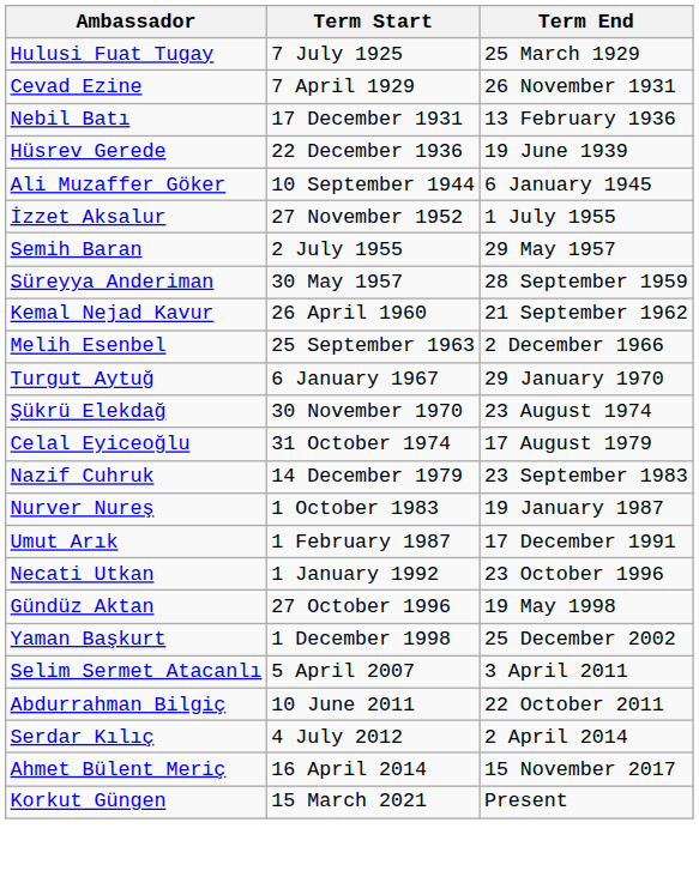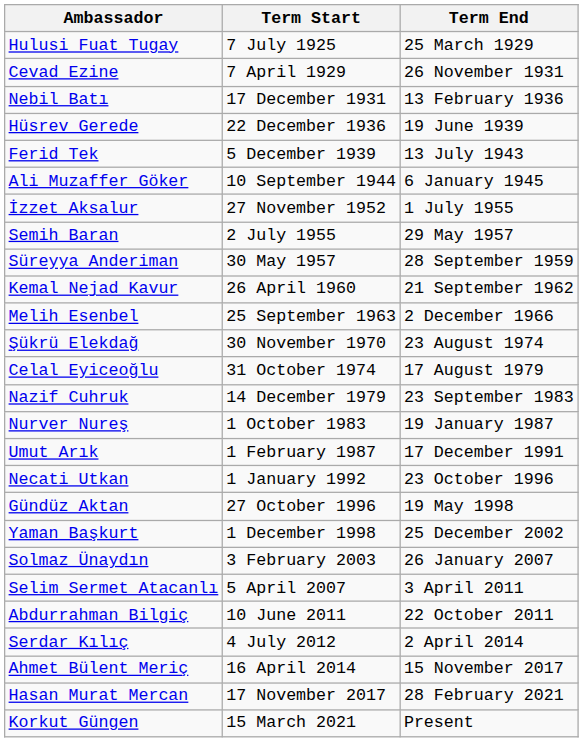 <table class="wikitable">
 <tr>
 <th>Ambassador</th>
 <th>Term Start</th>
 <th>Term End</th>
 </tr>
 <tr>
 <td><a href='#'>Hulusi Fuat Tugay</a></td>
 <td>7 July 1925</td>
 <td>25 March 1929</td>
 </tr>
 <tr>
 <td><a href='#'>Cevad Ezine</a></td>
 <td>7 April 1929</td>
 <td>26 November 1931</td>
 </tr>
 <tr>
 <td><a href='#'>Nebil Batı</a></td>
 <td>17 December 1931</td>
 <td>13 February 1936</td>
 </tr>
 <tr>
 <td><a href='#'>Hüsrev Gerede</a></td>
 <td>22 December 1936</td>
 <td>19 June 1939</td>
+</tr>
+<tr>
+<td><a href='#'>Ferid Tek</a></td>
+<td>5 December 1939</td>
+<td>13 July 1943</td>
 </tr>
 <tr>
 <td><a href='#'>Ali Muzaffer Göker</a></td>
 <td>10 September 1944</td>
 <td>6 January 1945</td>
 </tr>
 <tr>
 <td><a href='#'>İzzet Aksalur</a></td>
 <td>27 November 1952</td>
 <td>1 July 1955</td>
 </tr>
 <tr>
 <td><a href='#'>Semih Baran</a></td>
 <td>2 July 1955</td>
 <td>29 May 1957</td>
 </tr>
 <tr>
 <td><a href='#'>Süreyya Anderiman</a></td>
 <td>30 May 1957</td>
 <td>28 September 1959</td>
 </tr>
 <tr>
 <td><a href='#'>Kemal Nejad Kavur</a></td>
 <td>26 April 1960</td>
 <td>21 September 1962</td>
 </tr>
 <tr>
 <td><a href='#'>Melih Esenbel</a></td>
 <td>25 September 1963</td>
 <td>2 December 1966</td>
-</tr>
-<tr>
-<td><a href='#'>Turgut Aytuğ</a></td>
-<td>6 January 1967</td>
-<td>29 January 1970</td>
 </tr>
 <tr>
 <td><a href='#'>Şükrü Elekdağ</a></td>
 <td>30 November 1970</td>
 <td>23 August 1974</td>
 </tr>
 <tr>
 <td><a href='#'>Celal Eyiceoğlu</a></td>
 <td>31 October 1974</td>
 <td>17 August 1979</td>
 </tr>
 <tr>
 <td><a href='#'>Nazif Cuhruk</a></td>
 <td>14 December 1979</td>
 <td>23 September 1983</td>
 </tr>
 <tr>
 <td><a href='#'>Nurver Nureş</a></td>
 <td>1 October 1983</td>
 <td>19 January 1987</td>
 </tr>
 <tr>
 <td><a href='#'>Umut Arık</a></td>
 <td>1 February 1987</td>
 <td>17 December 1991</td>
 </tr>
 <tr>
 <td><a href='#'>Necati Utkan</a></td>
 <td>1 January 1992</td>
 <td>23 October 1996</td>
 </tr>
 <tr>
 <td><a href='#'>Gündüz Aktan</a></td>
 <td>27 October 1996</td>
 <td>19 May 1998</td>
 </tr>
 <tr>
 <td><a href='#'>Yaman Başkurt</a></td>
 <td>1 December 1998</td>
 <td>25 December 2002</td>
 </tr>
 <tr>
+<td><a href='#'>Solmaz Ünaydın</a></td>
+<td>3 February 2003</td>
+<td>26 January 2007</td>
+</tr>
+<tr>
 <td><a href='#'>Selim Sermet Atacanlı</a></td>
 <td>5 April 2007</td>
 <td>3 April 2011</td>
 </tr>
 <tr>
 <td><a href='#'>Abdurrahman Bilgiç</a></td>
 <td>10 June 2011</td>
 <td>22 October 2011</td>
 </tr>
 <tr>
 <td><a href='#'>Serdar Kılıç</a></td>
 <td>4 July 2012</td>
 <td>2 April 2014</td>
 </tr>
 <tr>
 <td><a href='#'>Ahmet Bülent Meriç</a></td>
 <td>16 April 2014</td>
 <td>15 November 2017</td>
 </tr>
 <tr>
+<td><a href='#'>Hasan Murat Mercan</a></td>
+<td>17 November 2017</td>
+<td>28 February 2021</td>
+</tr>
+<tr>
 <td><a href='#'>Korkut Güngen</a></td>
 <td>15 March 2021</td>
 <td>Present</td>
 </tr>
 </table>
